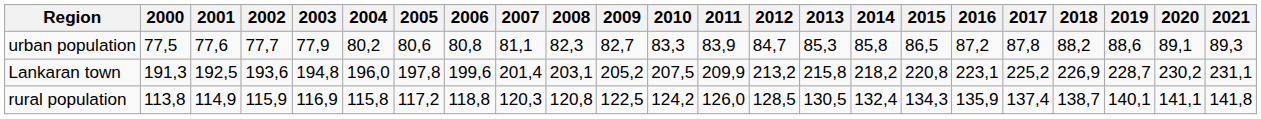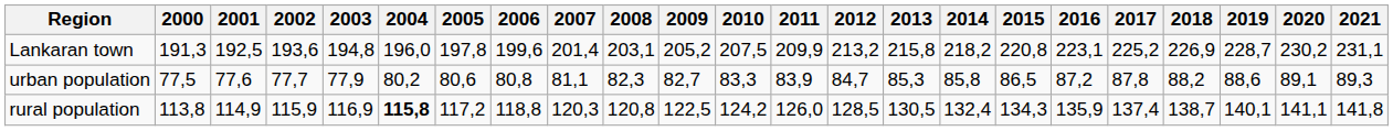 <table class="wikitable">
 <tr>
 <th>Region</th>
 <th>2000</th>
 <th>2001</th>
 <th>2002</th>
 <th>2003</th>
 <th>2004</th>
 <th>2005</th>
 <th>2006</th>
 <th>2007</th>
 <th>2008</th>
 <th>2009</th>
 <th>2010</th>
 <th>2011</th>
 <th>2012</th>
 <th>2013</th>
 <th>2014</th>
 <th>2015</th>
 <th>2016</th>
 <th>2017</th>
 <th>2018</th>
 <th>2019</th>
 <th>2020</th>
 <th>2021</th>
 </tr>
 <tr>
+<td>Lankaran town</td>
+<td>191,3</td>
+<td>192,5</td>
+<td>193,6</td>
+<td>194,8</td>
+<td>196,0</td>
+<td>197,8</td>
+<td>199,6</td>
+<td>201,4</td>
+<td>203,1</td>
+<td>205,2</td>
+<td>207,5</td>
+<td>209,9</td>
+<td>213,2</td>
+<td>215,8</td>
+<td>218,2</td>
+<td>220,8</td>
+<td>223,1</td>
+<td>225,2</td>
+<td>226,9</td>
+<td>228,7</td>
+<td>230,2</td>
+<td>231,1</td>
+</tr>
+<tr>
 <td>urban population</td>
 <td>77,5</td>
 <td>77,6</td>
 <td>77,7</td>
 <td>77,9</td>
 <td>80,2</td>
 <td>80,6</td>
 <td>80,8</td>
 <td>81,1</td>
 <td>82,3</td>
 <td>82,7</td>
 <td>83,3</td>
 <td>83,9</td>
 <td>84,7</td>
 <td>85,3</td>
 <td>85,8</td>
 <td>86,5</td>
 <td>87,2</td>
 <td>87,8</td>
 <td>88,2</td>
 <td>88,6</td>
 <td>89,1</td>
 <td>89,3</td>
 </tr>
 <tr>
-<td>Lankaran town</td>
-<td>191,3</td>
-<td>192,5</td>
-<td>193,6</td>
-<td>194,8</td>
-<td>196,0</td>
-<td>197,8</td>
-<td>199,6</td>
-<td>201,4</td>
-<td>203,1</td>
-<td>205,2</td>
-<td>207,5</td>
-<td>209,9</td>
-<td>213,2</td>
-<td>215,8</td>
-<td>218,2</td>
-<td>220,8</td>
-<td>223,1</td>
-<td>225,2</td>
-<td>226,9</td>
-<td>228,7</td>
-<td>230,2</td>
-<td>231,1</td>
-</tr>
-<tr>
 <td>rural population</td>
 <td>113,8</td>
 <td>114,9</td>
 <td>115,9</td>
 <td>116,9</td>
-<td>115,8</td>
+<td><strong>115,8</strong></td>
 <td>117,2</td>
 <td>118,8</td>
 <td>120,3</td>
 <td>120,8</td>
 <td>122,5</td>
 <td>124,2</td>
 <td>126,0</td>
 <td>128,5</td>
 <td>130,5</td>
 <td>132,4</td>
 <td>134,3</td>
 <td>135,9</td>
 <td>137,4</td>
 <td>138,7</td>
 <td>140,1</td>
 <td>141,1</td>
 <td>141,8</td>
 </tr>
 </table>
